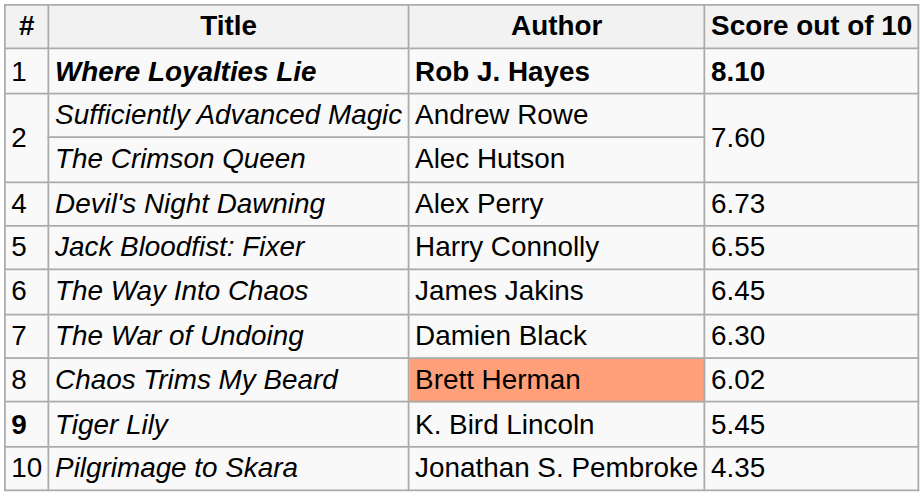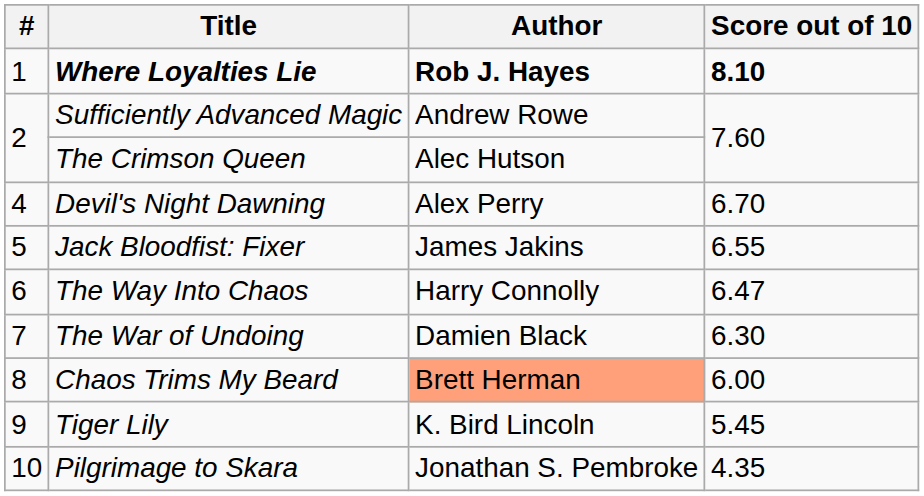 <table class="wikitable">
 <tr>
 <th>#</th>
 <th>Title</th>
 <th>Author</th>
 <th>Score out of 10</th>
 </tr>
 <tr>
 <td>1</td>
 <td><strong><em>Where Loyalties Lie</em></strong></td>
 <td><strong>Rob J. Hayes</strong></td>
 <td><strong>8.10</strong></td>
 </tr>
 <tr>
 <td rowspan=2>2</td>
 <td><em>Sufficiently Advanced Magic</em></td>
 <td>Andrew Rowe</td>
 <td rowspan=2>7.60</td>
 </tr>
 <tr>
 <td><em>The Crimson Queen</em></td>
 <td>Alec Hutson</td>
 </tr>
 <tr>
 <td>4</td>
 <td><em>Devil's Night Dawning</em></td>
 <td>Alex Perry</td>
-<td>6.73</td>
+<td>6.70</td>
 </tr>
 <tr>
 <td>5</td>
 <td><em>Jack Bloodfist: Fixer</em></td>
-<td>Harry Connolly</td>
+<td>James Jakins</td>
 <td>6.55</td>
 </tr>
 <tr>
 <td>6</td>
 <td><em>The Way Into Chaos</em></td>
-<td>James Jakins</td>
-<td>6.45</td>
+<td>Harry Connolly</td>
+<td>6.47</td>
 </tr>
 <tr>
 <td>7</td>
 <td><em>The War of Undoing</em></td>
 <td>Damien Black</td>
 <td>6.30</td>
 </tr>
 <tr>
 <td>8</td>
 <td><em>Chaos Trims My Beard</em></td>
 <td style="background: lightsalmon;">Brett Herman</td>
-<td>6.02</td>
+<td>6.00</td>
 </tr>
 <tr>
-<td><strong>9</strong></td>
+<td>9</td>
 <td><em>Tiger Lily</em></td>
 <td>K. Bird Lincoln</td>
 <td>5.45</td>
 </tr>
 <tr>
 <td>10</td>
 <td><em>Pilgrimage to Skara</em></td>
 <td>Jonathan S. Pembroke</td>
 <td>4.35</td>
 </tr>
 </table>
